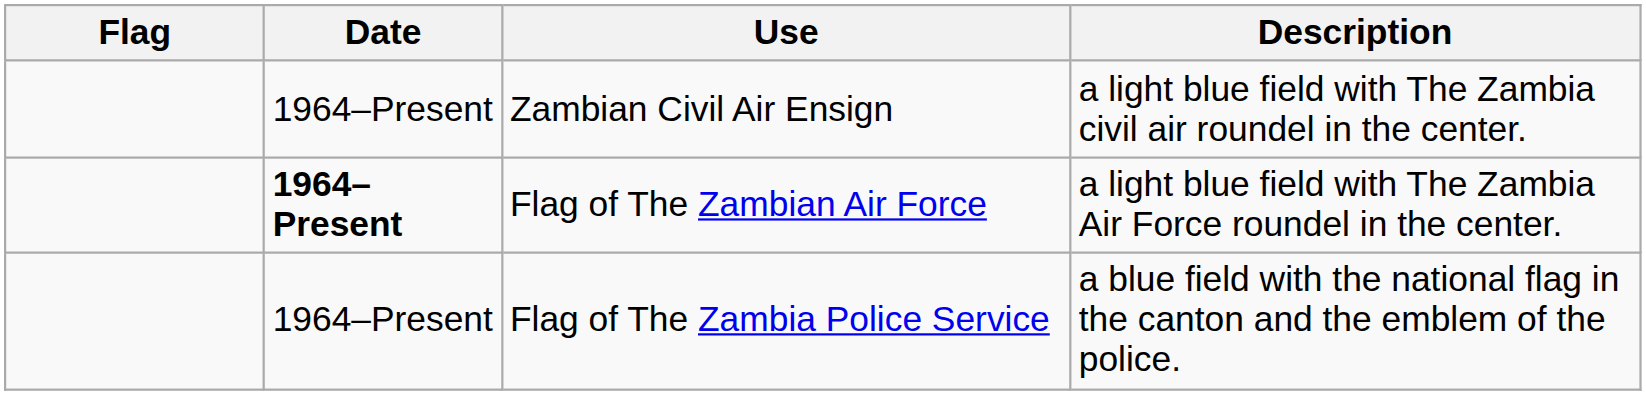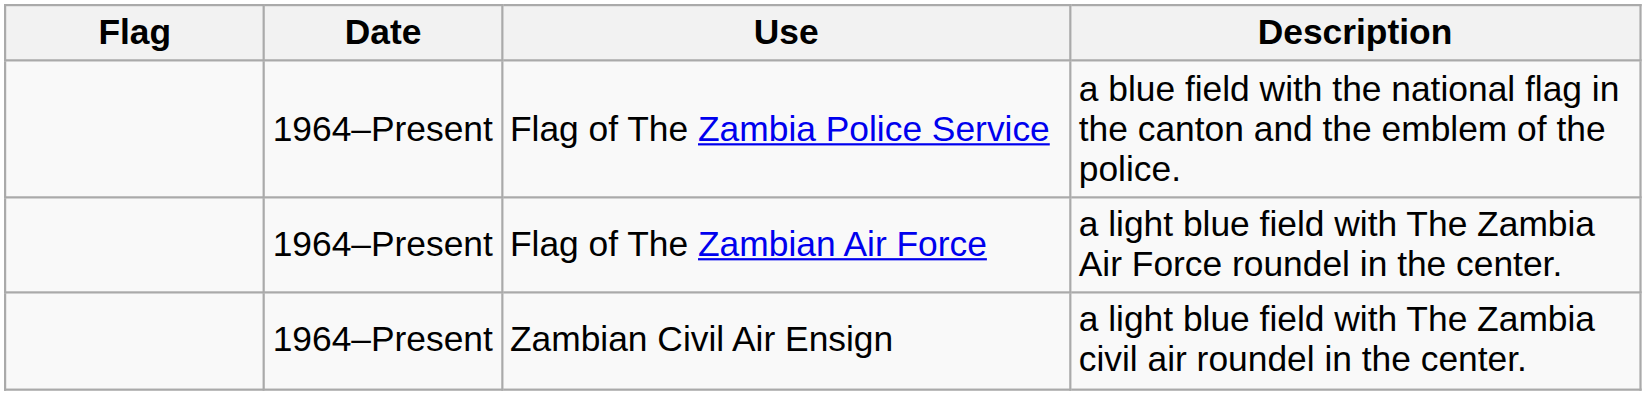 <table class="wikitable">
 <tr>
 <th style="width:110px;">Flag</th>
 <th style="width:100px;">Date</th>
 <th style="width:250px;">Use</th>
 <th style="width:250px;">Description</th>
 </tr>
 <tr>
 <td></td>
 <td>1964–Present</td>
-<td>Zambian Civil Air Ensign</td>
-<td>a light blue field with The Zambia civil air roundel in the center.</td>
+<td>Flag of The <a href='#'>Zambia Police Service</a></td>
+<td>a blue field with the national flag in the canton and the emblem of the police.</td>
 </tr>
 <tr>
 <td></td>
-<td><strong>1964–Present</strong></td>
+<td>1964–Present</td>
 <td>Flag of The <a href='#'>Zambian Air Force</a></td>
 <td>a light blue field with The Zambia Air Force roundel in the center.</td>
 </tr>
 <tr>
 <td></td>
 <td>1964–Present</td>
-<td>Flag of The <a href='#'>Zambia Police Service</a></td>
-<td>a blue field with the national flag in the canton and the emblem of the police.</td>
+<td>Zambian Civil Air Ensign</td>
+<td>a light blue field with The Zambia civil air roundel in the center.</td>
 </tr>
 </table>
